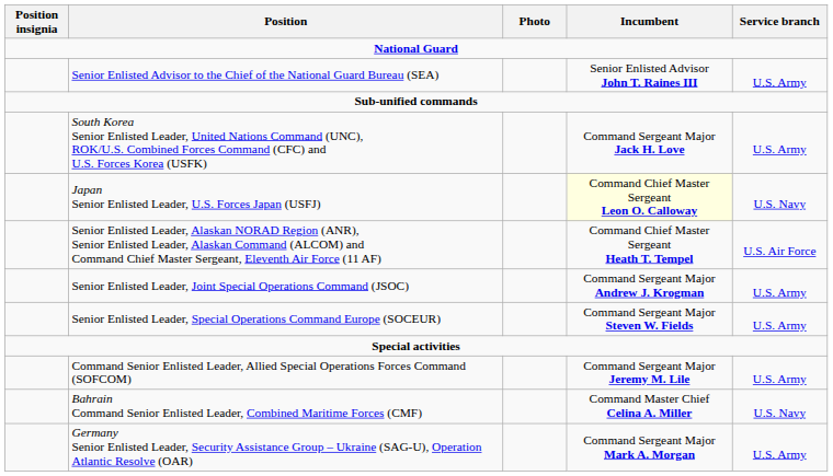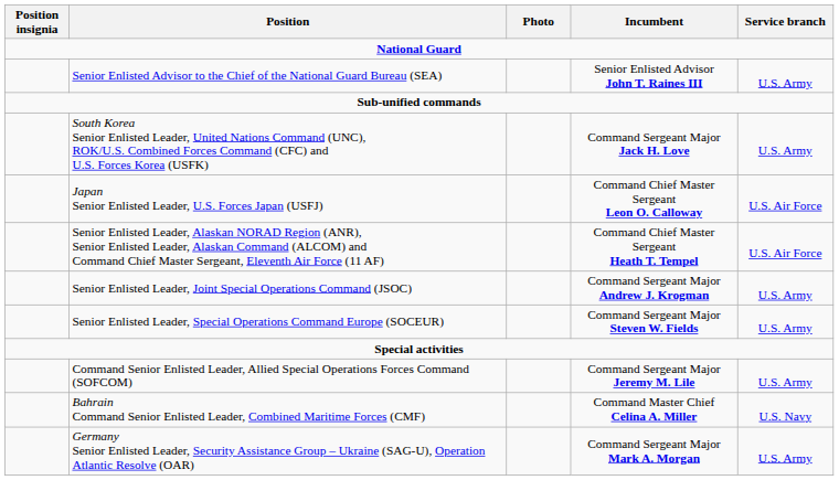 <table class="wikitable">
 <tr>
 <th width="75" style="text-align:center">Position insignia</th>
 <th width="550" style="text-align:center">Position</th>
 <th width="75" style="text-align:center">Photo</th>
 <th width="205" style="text-align:center">Incumbent</th>
 <th width="115" style="text-align:center">Service branch</th>
 </tr>
 <tr>
 <td colspan="5" style="text-align:center"><strong><a href='#'>National Guard</a></strong></td>
 </tr>
 <tr>
 <td></td>
 <td><a href='#'>Senior Enlisted Advisor to the Chief of the National Guard Bureau</a> (SEA)</td>
 <td></td>
 <td style="text-align:center">Senior Enlisted Advisor<br><strong><a href='#'>John T. Raines III</a></strong></td>
 <td style="text-align:center"><br><a href='#'>U.S. Army</a></td>
 </tr>
 <tr>
 <td colspan="5" style="text-align:center"><strong>Sub-unified commands</strong></td>
 </tr>
 <tr>
 <td>  </td>
 <td><em>South Korea</em><br>Senior Enlisted Leader, <a href='#'>United Nations Command</a> (UNC),<br><a href='#'>ROK/U.S. Combined Forces Command</a> (CFC) and<br><a href='#'>U.S. Forces Korea</a> (USFK)</td>
 <td></td>
 <td style="text-align:center">Command Sergeant Major<br><strong><a href='#'>Jack H. Love</a></strong></td>
 <td style="text-align:center"><br><a href='#'>U.S. Army</a></td>
 </tr>
 <tr>
 <td></td>
 <td><em>Japan</em><br>Senior Enlisted Leader, <a href='#'>U.S. Forces Japan</a> (USFJ)</td>
 <td></td>
-<td style="background: lightyellow; text-align:center">Command Chief Master Sergeant<br><strong><a href='#'>Leon O. Calloway</a></strong></td>
-<td style="text-align:center"><br><a href='#'>U.S. Navy</a></td>
+<td style="text-align:center">Command Chief Master Sergeant<br><strong><a href='#'>Leon O. Calloway</a></strong></td>
+<td style="text-align:center"><br><a href='#'>U.S. Air Force</a></td>
 </tr>
 <tr>
 <td>  </td>
 <td>Senior Enlisted Leader, <a href='#'>Alaskan NORAD Region</a> (ANR),<br>Senior Enlisted Leader, <a href='#'>Alaskan Command</a> (ALCOM) and<br>Command Chief Master Sergeant, <a href='#'>Eleventh Air Force</a> (11 AF)</td>
 <td></td>
 <td style="text-align:center">Command Chief Master Sergeant<br><strong><a href='#'>Heath T. Tempel</a></strong></td>
 <td style="text-align:center"><br><a href='#'>U.S. Air Force</a></td>
 </tr>
 <tr>
 <td></td>
 <td>Senior Enlisted Leader, <a href='#'>Joint Special Operations Command</a> (JSOC)</td>
 <td></td>
 <td style="text-align:center">Command Sergeant Major<br><strong><a href='#'>Andrew J. Krogman</a></strong></td>
 <td style="text-align:center"><br><a href='#'>U.S. Army</a></td>
 </tr>
 <tr>
 <td></td>
 <td>Senior Enlisted Leader, <a href='#'>Special Operations Command Europe</a> (SOCEUR)</td>
 <td></td>
 <td style="text-align:center">Command Sergeant Major<br><strong><a href='#'>Steven W. Fields</a></strong></td>
 <td style="text-align:center"><br><a href='#'>U.S. Army</a></td>
 </tr>
 <tr>
 <td colspan="5" style="text-align:center"><strong>Special activities</strong></td>
 </tr>
 <tr>
 <td></td>
 <td>Command Senior Enlisted Leader, Allied Special Operations Forces Command (SOFCOM)</td>
 <td></td>
 <td style="text-align:center">Command Sergeant Major<br><strong><a href='#'>Jeremy M. Lile</a></strong></td>
 <td style="text-align:center"><br><a href='#'>U.S. Army</a></td>
 </tr>
 <tr>
 <td></td>
 <td><em>Bahrain</em><br>Command Senior Enlisted Leader, <a href='#'>Combined Maritime Forces</a> (CMF)</td>
 <td></td>
 <td style="text-align:center">Command Master Chief<br><strong><a href='#'>Celina A. Miller</a></strong></td>
 <td style="text-align:center"><br><a href='#'>U.S. Navy</a></td>
 </tr>
 <tr>
 <td></td>
 <td><em>Germany</em><br>Senior Enlisted Leader, <a href='#'>Security Assistance Group – Ukraine</a> (SAG-U), <a href='#'>Operation Atlantic Resolve</a> (OAR)</td>
 <td></td>
 <td style="text-align:center">Command Sergeant Major<br><strong><a href='#'>Mark A. Morgan</a></strong></td>
 <td style="text-align:center"><br><a href='#'>U.S. Army</a></td>
 </tr>
 </table>
